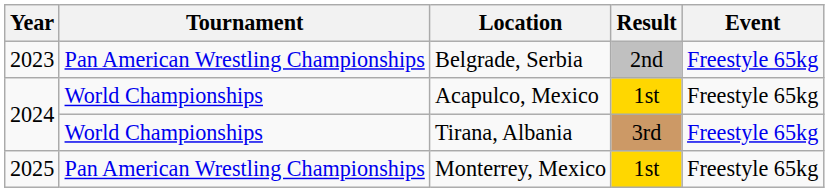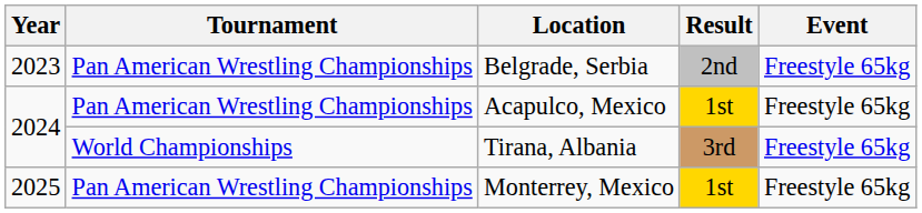 <table class="wikitable" style="font-size:95%;">
 <tr>
 <th>Year</th>
 <th>Tournament</th>
 <th>Location</th>
 <th>Result</th>
 <th>Event</th>
 </tr>
 <tr>
 <td>2023</td>
 <td><a href='#'>Pan American Wrestling Championships</a></td>
 <td>Belgrade, Serbia</td>
 <td align="center" bgcolor="silver">2nd</td>
 <td><a href='#'>Freestyle 65kg</a></td>
 </tr>
 <tr>
 <td rowspan="2">2024</td>
-<td><a href='#'>World Championships</a></td>
+<td><a href='#'>Pan American Wrestling Championships</a></td>
 <td>Acapulco, Mexico</td>
 <td align="center" bgcolor="gold">1st</td>
 <td>Freestyle 65kg</td>
 </tr>
 <tr>
 <td><a href='#'>World Championships</a></td>
 <td>Tirana, Albania</td>
 <td align="center" bgcolor="cc9966">3rd</td>
 <td><a href='#'>Freestyle 65kg</a></td>
 </tr>
 <tr>
 <td>2025</td>
 <td><a href='#'>Pan American Wrestling Championships</a></td>
 <td>Monterrey, Mexico</td>
 <td align="center" bgcolor="gold">1st</td>
 <td>Freestyle 65kg</td>
 </tr>
 </table>
